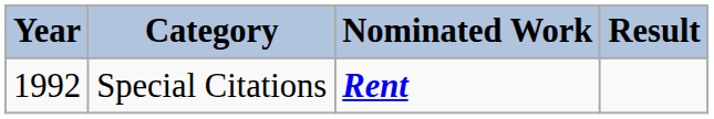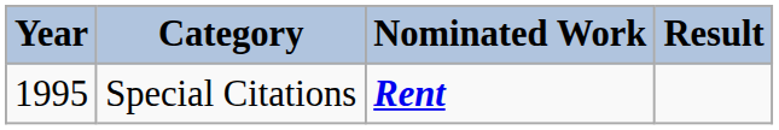 <table class="wikitable">
 <tr align="center">
 <th style="background:#B0C4DE">Year</th>
 <th style="background:#B0C4DE">Category</th>
 <th style="background:#B0C4DE">Nominated Work</th>
 <th style="background:#B0C4DE">Result</th>
 </tr>
 <tr>
-<td>1992</td>
+<td>1995</td>
 <td>Special Citations</td>
 <td><strong><em><a href='#'>Rent</a></em></strong></td>
 <td></td>
 </tr>
 </table>
